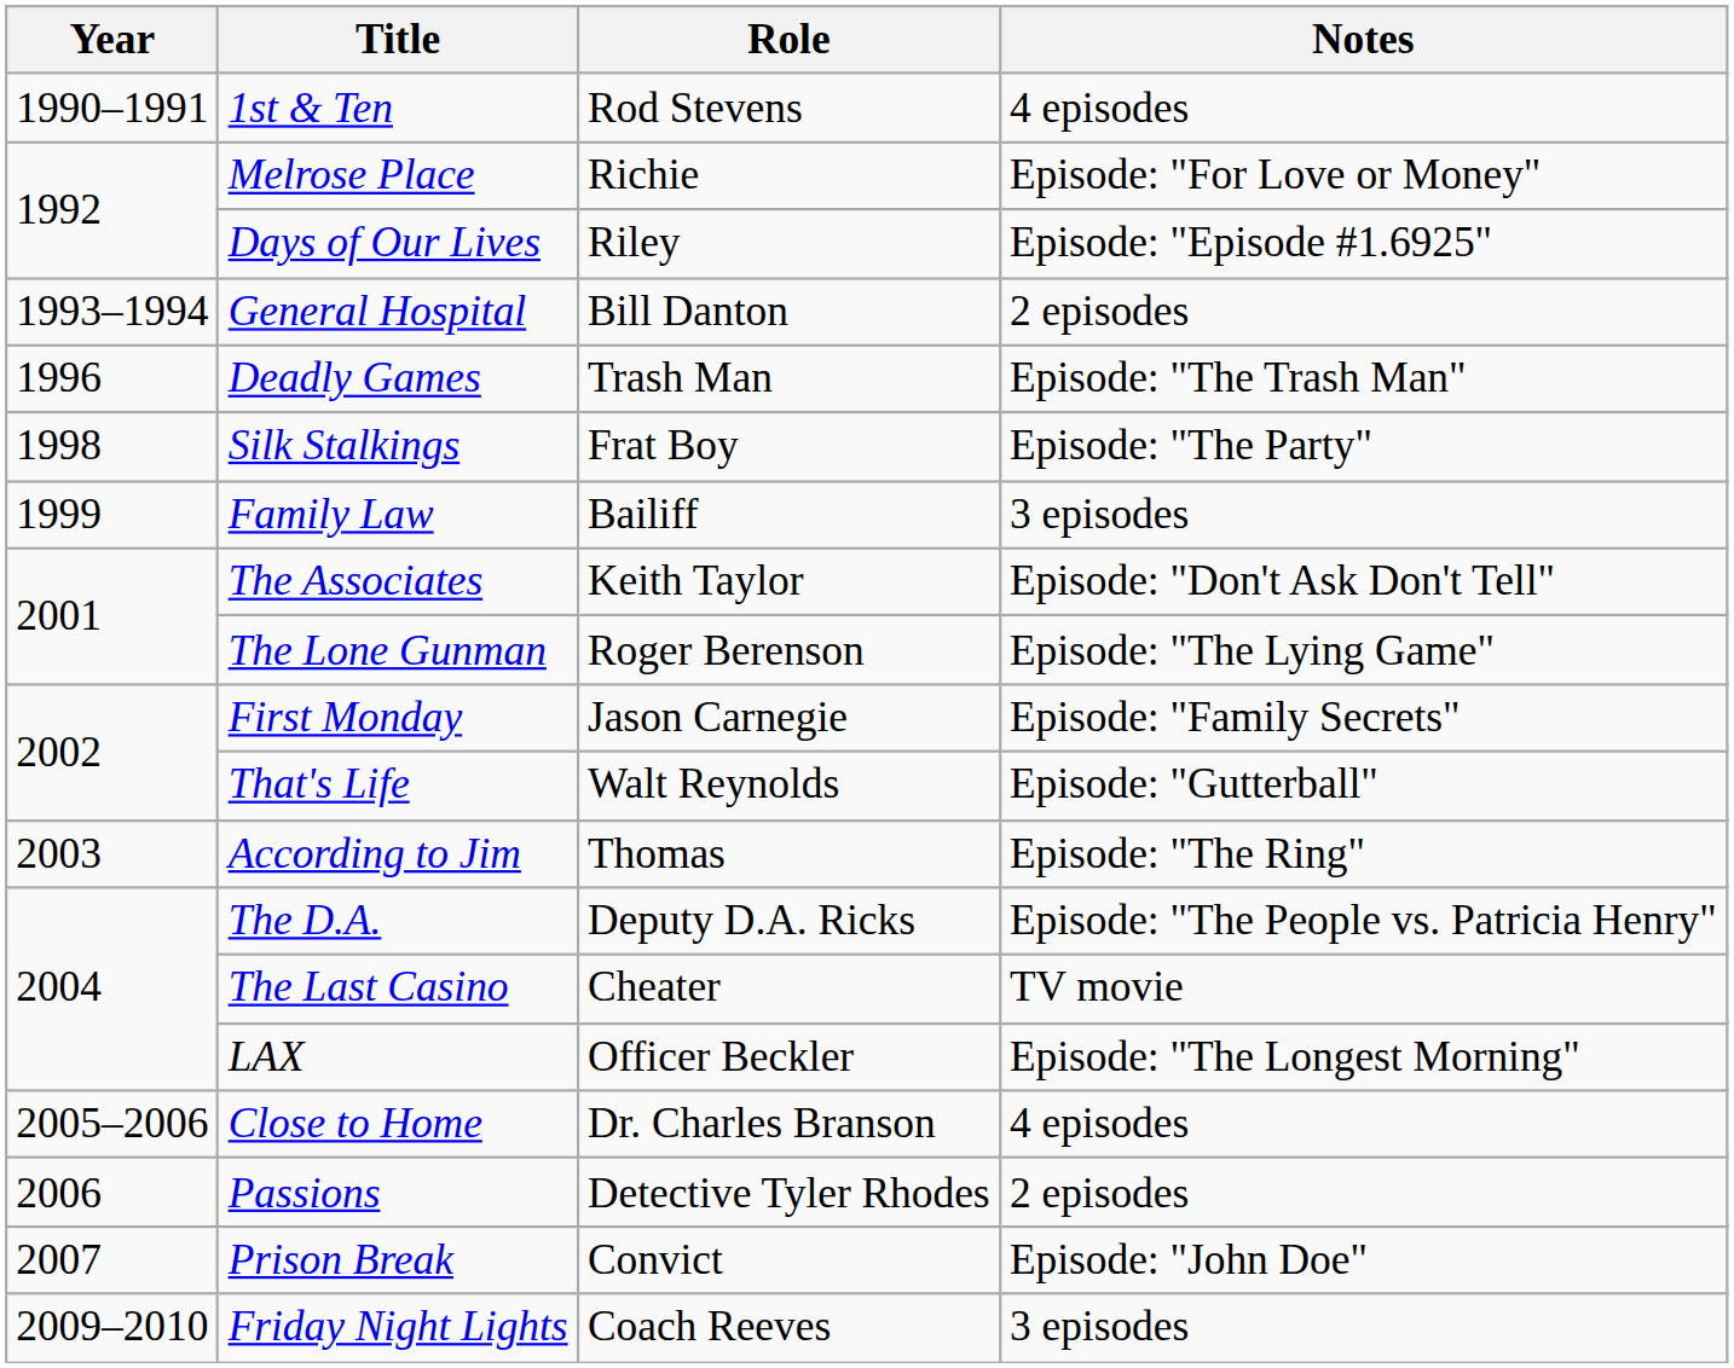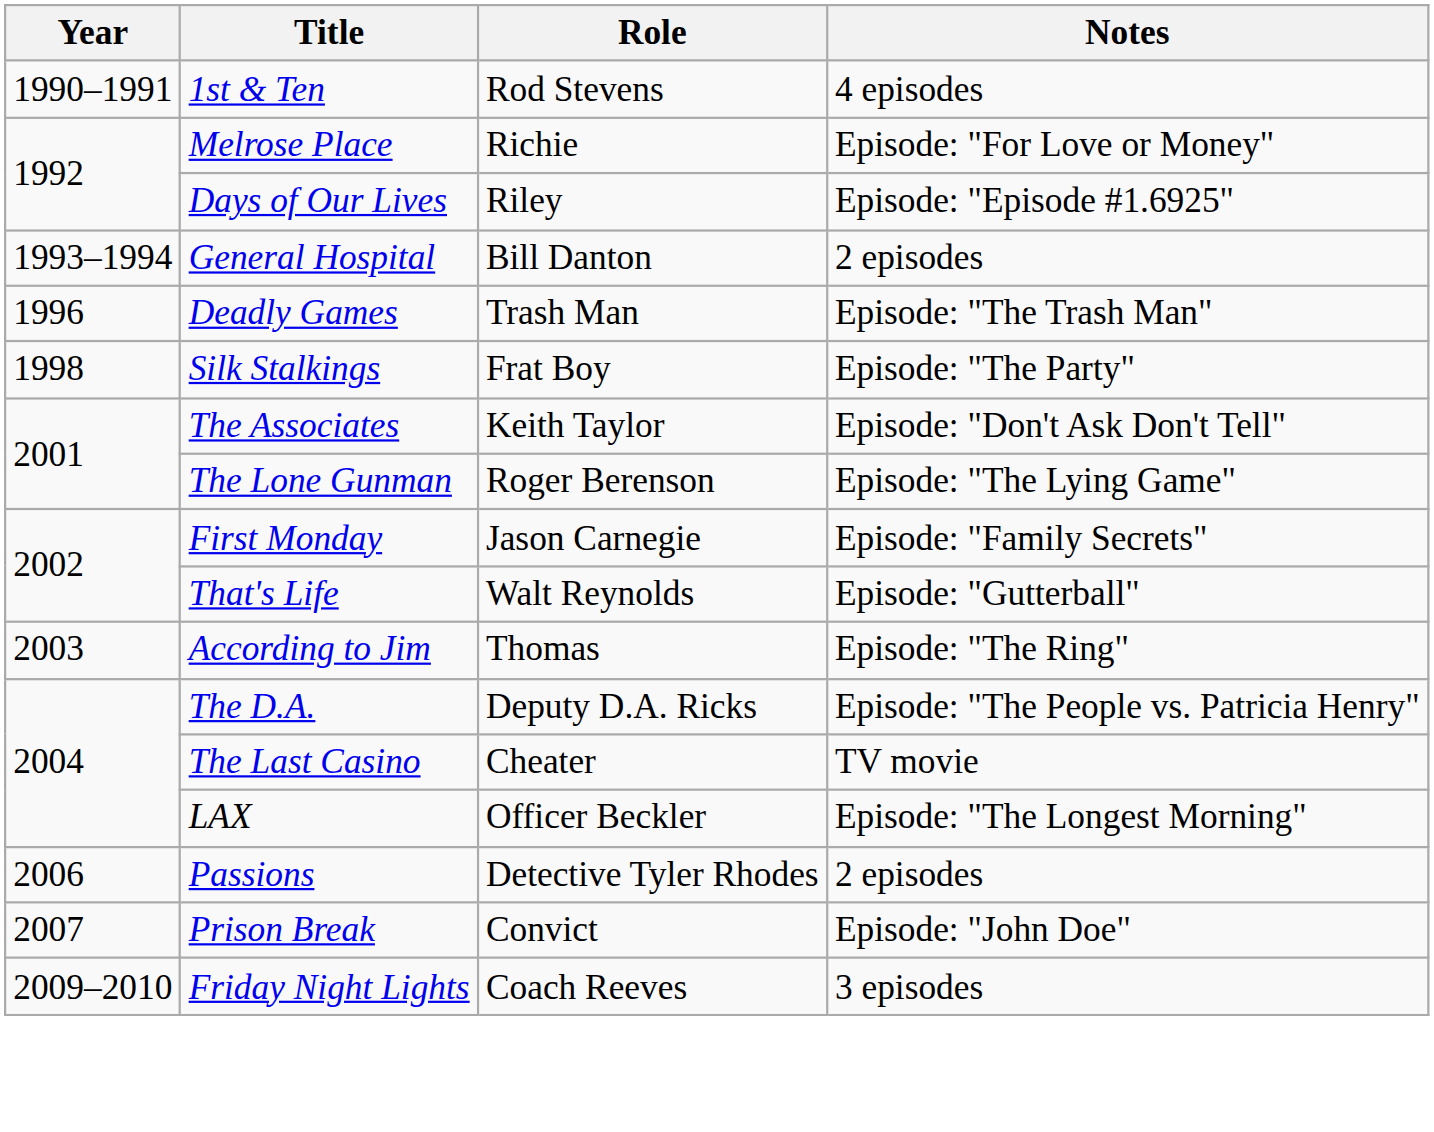 <table class="wikitable sortable">
 <tr>
 <th>Year</th>
 <th>Title</th>
 <th>Role</th>
 <th>Notes</th>
 </tr>
 <tr>
 <td>1990–1991</td>
 <td><em><a href='#'>1st & Ten</a></em></td>
 <td>Rod Stevens</td>
 <td>4 episodes</td>
 </tr>
 <tr>
 <td rowspan="2">1992</td>
 <td><em><a href='#'>Melrose Place</a></em></td>
 <td>Richie</td>
 <td>Episode: "For Love or Money"</td>
 </tr>
 <tr>
 <td><em><a href='#'>Days of Our Lives</a></em></td>
 <td>Riley</td>
 <td>Episode: "Episode #1.6925"</td>
 </tr>
 <tr>
 <td>1993–1994</td>
 <td><em><a href='#'>General Hospital</a></em></td>
 <td>Bill Danton</td>
 <td>2 episodes</td>
 </tr>
 <tr>
 <td>1996</td>
 <td><em><a href='#'>Deadly Games</a></em></td>
 <td>Trash Man</td>
 <td>Episode: "The Trash Man"</td>
 </tr>
 <tr>
 <td>1998</td>
 <td><em><a href='#'>Silk Stalkings</a></em></td>
 <td>Frat Boy</td>
 <td>Episode: "The Party"</td>
-</tr>
-<tr>
-<td>1999</td>
-<td><em><a href='#'>Family Law</a></em></td>
-<td>Bailiff</td>
-<td>3 episodes</td>
 </tr>
 <tr>
 <td rowspan="2">2001</td>
 <td><em><a href='#'>The Associates</a></em></td>
 <td>Keith Taylor</td>
 <td>Episode: "Don't Ask Don't Tell"</td>
 </tr>
 <tr>
 <td><em><a href='#'>The Lone Gunman</a></em></td>
 <td>Roger Berenson</td>
 <td>Episode: "The Lying Game"</td>
 </tr>
 <tr>
 <td rowspan="2">2002</td>
 <td><em><a href='#'>First Monday</a></em></td>
 <td>Jason Carnegie</td>
 <td>Episode: "Family Secrets"</td>
 </tr>
 <tr>
 <td><em><a href='#'>That's Life</a></em></td>
 <td>Walt Reynolds</td>
 <td>Episode: "Gutterball"</td>
 </tr>
 <tr>
 <td>2003</td>
 <td><em><a href='#'>According to Jim</a></em></td>
 <td>Thomas</td>
 <td>Episode: "The Ring"</td>
 </tr>
 <tr>
 <td rowspan="3">2004</td>
 <td><em><a href='#'>The D.A.</a></em></td>
 <td>Deputy D.A. Ricks</td>
 <td>Episode: "The People vs. Patricia Henry"</td>
 </tr>
 <tr>
 <td><em><a href='#'>The Last Casino</a></em></td>
 <td>Cheater</td>
 <td>TV movie</td>
 </tr>
 <tr>
 <td><em>LAX</em></td>
 <td>Officer Beckler</td>
 <td>Episode: "The Longest Morning"</td>
 </tr>
 <tr>
-<td>2005–2006</td>
-<td><em><a href='#'>Close to Home</a></em></td>
-<td>Dr. Charles Branson</td>
-<td>4 episodes</td>
-</tr>
-<tr>
 <td>2006</td>
 <td><em><a href='#'>Passions</a></em></td>
 <td>Detective Tyler Rhodes</td>
 <td>2 episodes</td>
 </tr>
 <tr>
 <td>2007</td>
 <td><em><a href='#'>Prison Break</a></em></td>
 <td>Convict</td>
 <td>Episode: "John Doe"</td>
 </tr>
 <tr>
 <td>2009–2010</td>
 <td><em><a href='#'>Friday Night Lights</a></em></td>
 <td>Coach Reeves</td>
 <td>3 episodes</td>
 </tr>
 </table>
